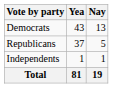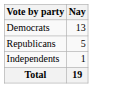 <table class=wikitable>
 <tr>
 <th>Vote by party</th>
-<th>Yea</th>
 <th>Nay</th>
 </tr>
 <tr>
 <td>Democrats</td>
-<td align="right">43</td>
 <td align="right">13</td>
 </tr>
 <tr>
 <td>Republicans</td>
-<td align="right">37</td>
 <td align="right">5</td>
 </tr>
 <tr>
 <td>Independents</td>
 <td align="right">1</td>
-<td align="right">1</td>
 </tr>
 <tr>
 <th>Total</th>
-<th align="right">81</th>
 <th align="right">19</th>
 </tr>
 </table>
